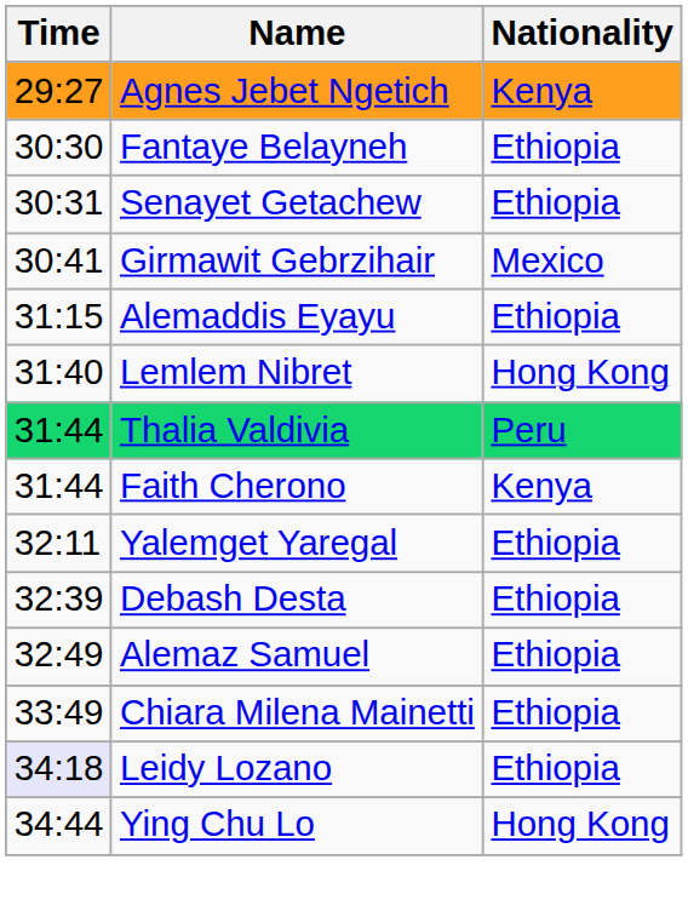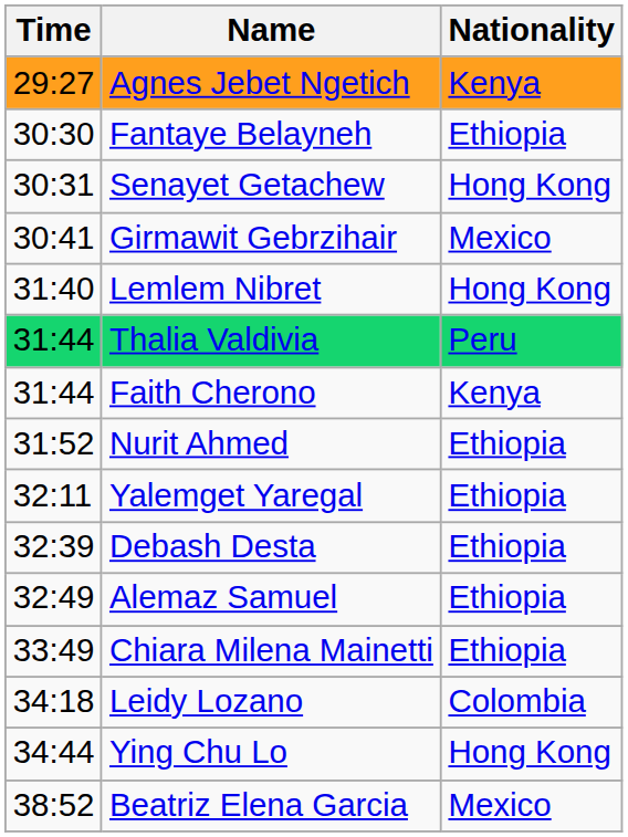 <table class="wikitable mw-collapsible mw-collapsed">
 <tr>
 <th>Time</th>
 <th>Name</th>
 <th>Nationality</th>
 </tr>
 <tr>
 <td style="background: #FF9F1D;">29:27</td>
 <td style="background: #FF9F1D;"><a href='#'>Agnes Jebet Ngetich</a></td>
 <td style="background: #FF9F1D;"><a href='#'>Kenya</a></td>
 </tr>
 <tr>
 <td>30:30</td>
 <td><a href='#'>Fantaye Belayneh</a></td>
 <td><a href='#'>Ethiopia</a></td>
 </tr>
 <tr>
 <td>30:31</td>
 <td><a href='#'>Senayet Getachew</a></td>
-<td><a href='#'>Ethiopia</a></td>
+<td><a href='#'>Hong Kong</a></td>
 </tr>
 <tr>
 <td>30:41</td>
 <td><a href='#'>Girmawit Gebrzihair</a></td>
 <td><a href='#'>Mexico</a></td>
-</tr>
-<tr>
-<td>31:15</td>
-<td><a href='#'>Alemaddis Eyayu</a></td>
-<td><a href='#'>Ethiopia</a></td>
 </tr>
 <tr>
 <td>31:40</td>
 <td><a href='#'>Lemlem Nibret</a></td>
 <td><a href='#'>Hong Kong</a></td>
 </tr>
 <tr>
 <td style="background: #15D56F;">31:44</td>
 <td style="background: #15D56F;"><a href='#'>Thalia Valdivia</a></td>
 <td style="background: #15D56F;"><a href='#'>Peru</a></td>
 </tr>
 <tr>
 <td>31:44</td>
 <td><a href='#'>Faith Cherono</a></td>
 <td><a href='#'>Kenya</a></td>
+</tr>
+<tr>
+<td>31:52</td>
+<td><a href='#'>Nurit Ahmed</a></td>
+<td><a href='#'>Ethiopia</a></td>
 </tr>
 <tr>
 <td>32:11</td>
 <td><a href='#'>Yalemget Yaregal</a></td>
 <td><a href='#'>Ethiopia</a></td>
 </tr>
 <tr>
 <td>32:39</td>
 <td><a href='#'>Debash Desta</a></td>
 <td><a href='#'>Ethiopia</a></td>
 </tr>
 <tr>
 <td>32:49</td>
 <td><a href='#'>Alemaz Samuel</a></td>
 <td><a href='#'>Ethiopia</a></td>
 </tr>
 <tr>
 <td>33:49</td>
 <td><a href='#'>Chiara Milena Mainetti</a></td>
 <td><a href='#'>Ethiopia</a></td>
 </tr>
 <tr>
-<td style="background: lavender;">34:18</td>
+<td>34:18</td>
 <td><a href='#'>Leidy Lozano</a></td>
-<td><a href='#'>Ethiopia</a></td>
+<td><a href='#'>Colombia</a></td>
 </tr>
 <tr>
 <td>34:44</td>
 <td><a href='#'>Ying Chu Lo</a></td>
 <td><a href='#'>Hong Kong</a></td>
 </tr>
+<tr>
+<td>38:52</td>
+<td><a href='#'> Beatriz Elena Garcia</a></td>
+<td><a href='#'>Mexico</a></td>
+</tr>
 </table>
